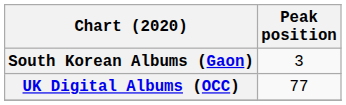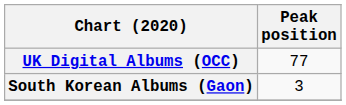 <table class="wikitable sortable plainrowheaders" style="text-align:center">
 <tr>
 <th scope="col">Chart (2020)</th>
 <th scope="col">Peak<br>position</th>
 </tr>
 <tr>
+<th scope="row"><a href='#'>UK Digital Albums</a> (<a href='#'>OCC</a>)</th>
+<td>77</td>
+</tr>
+<tr>
 <th scope="row">South Korean Albums (<a href='#'>Gaon</a>)</th>
 <td>3</td>
-</tr>
-<tr>
-<th scope="row"><a href='#'>UK Digital Albums</a> (<a href='#'>OCC</a>)</th>
-<td>77</td>
 </tr>
 <tr>
 </tr>
 <tr>
 </tr>
 </table>
